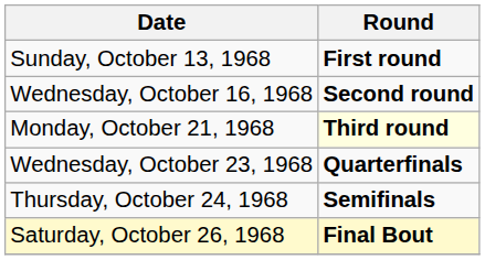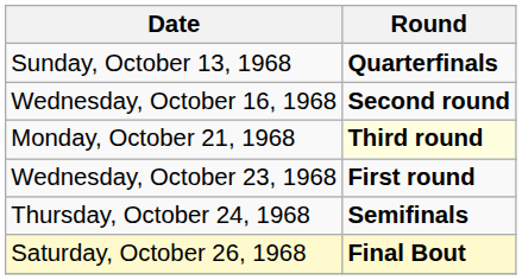 <table class="wikitable">
 <tr>
 <th>Date</th>
 <th>Round</th>
 </tr>
 <tr>
 <td>Sunday, October 13, 1968</td>
-<td><strong>First round</strong></td>
+<td><strong>Quarterfinals</strong></td>
 </tr>
 <tr>
 <td>Wednesday, October 16, 1968</td>
 <td><strong>Second round</strong></td>
 </tr>
 <tr>
 <td>Monday, October 21, 1968</td>
 <td style="background: lightyellow;"><strong>Third round</strong></td>
 </tr>
 <tr>
 <td>Wednesday, October 23, 1968</td>
-<td><strong>Quarterfinals</strong></td>
+<td><strong>First round</strong></td>
 </tr>
 <tr>
 <td>Thursday, October 24, 1968</td>
 <td><strong>Semifinals</strong></td>
 </tr>
 <tr>
 <td style=background:lemonchiffon>Saturday, October 26, 1968</td>
 <td style=background:lemonchiffon><strong>Final Bout</strong></td>
 </tr>
 <tr>
 </tr>
 </table>
